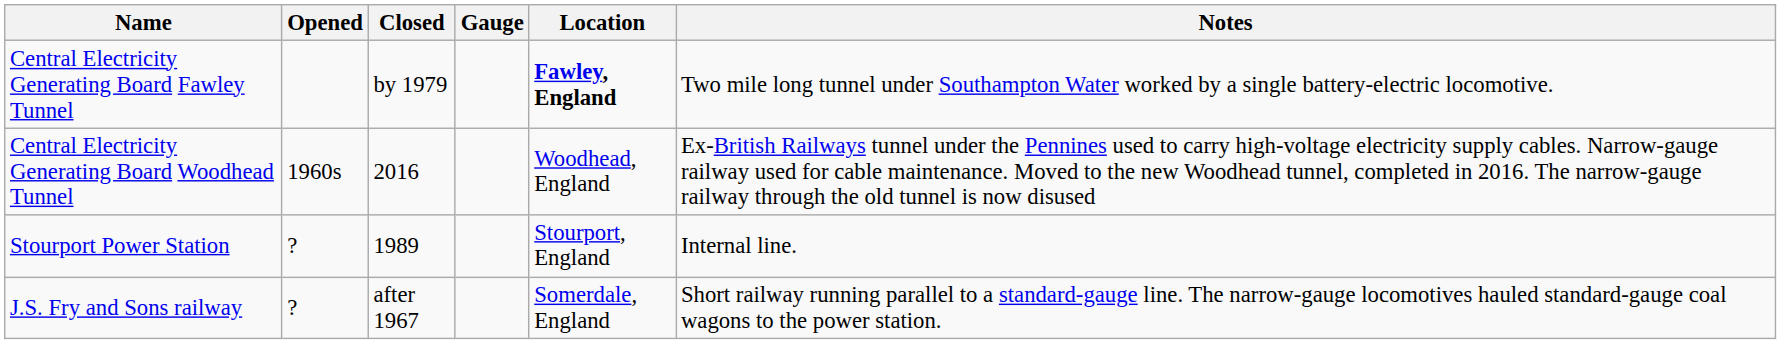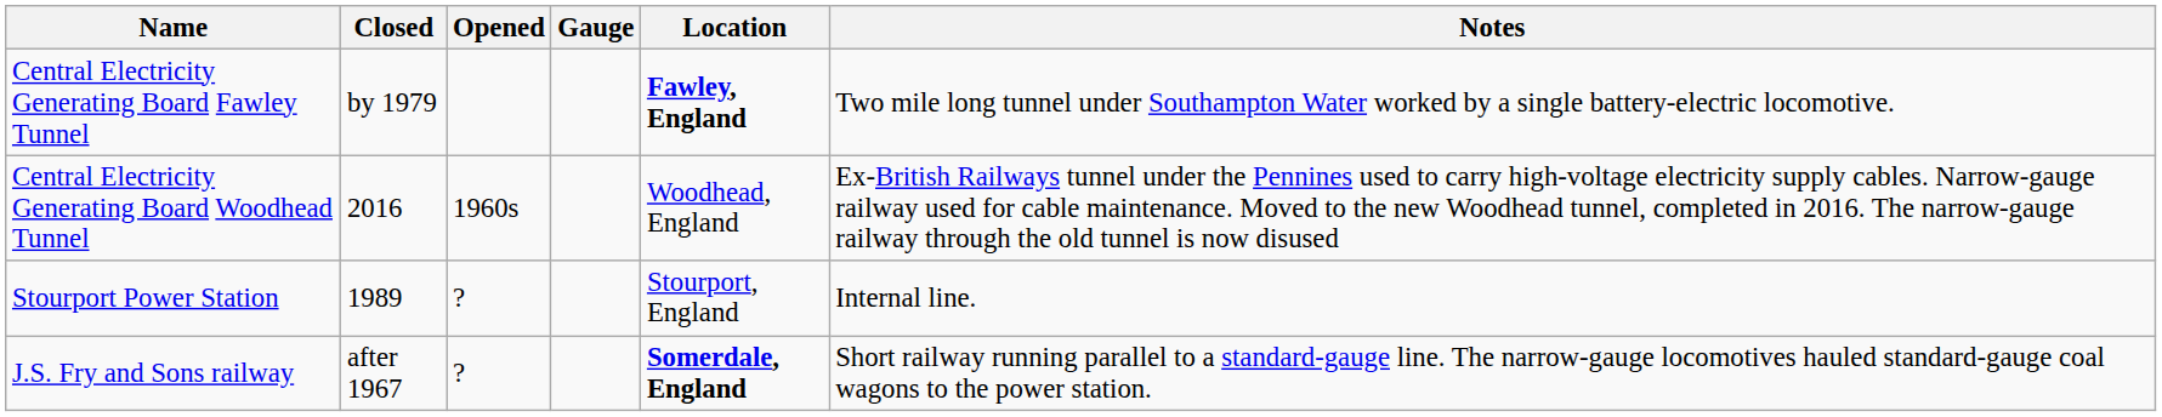 <table class="wikitable">
 <tr>
 <th>Name</th>
+<th>Closed</th>
 <th>Opened</th>
-<th>Closed</th>
 <th>Gauge</th>
 <th>Location</th>
 <th>Notes</th>
 </tr>
 <tr>
 <td><a href='#'>Central Electricity Generating Board</a> <a href='#'>Fawley Tunnel</a></td>
+<td>by 1979</td>
 <td></td>
-<td>by 1979</td>
 <td></td>
 <td><strong><a href='#'>Fawley</a>, England</strong></td>
 <td>Two mile long tunnel under <a href='#'>Southampton Water</a> worked by a single battery-electric locomotive.</td>
 </tr>
 <tr>
 <td><a href='#'>Central Electricity Generating Board</a> <a href='#'>Woodhead Tunnel</a></td>
+<td>2016</td>
 <td>1960s</td>
-<td>2016</td>
 <td></td>
 <td><a href='#'>Woodhead</a>, England</td>
 <td>Ex-<a href='#'>British Railways</a> tunnel under the <a href='#'>Pennines</a> used to carry high-voltage electricity supply cables. Narrow-gauge railway used for cable maintenance. Moved to the new Woodhead tunnel, completed in 2016. The narrow-gauge railway through the old tunnel is now disused</td>
 </tr>
 <tr>
 <td><a href='#'>Stourport Power Station</a></td>
+<td>1989</td>
 <td>?</td>
-<td>1989</td>
 <td></td>
 <td><a href='#'>Stourport</a>, England</td>
 <td>Internal line.</td>
 </tr>
 <tr>
 <td><a href='#'>J.S. Fry and Sons railway</a></td>
+<td>after 1967</td>
 <td>?</td>
-<td>after 1967</td>
 <td></td>
-<td><a href='#'>Somerdale</a>, England</td>
+<td><strong><a href='#'>Somerdale</a>, England</strong></td>
 <td>Short railway running parallel to a <a href='#'>standard-gauge</a> line. The narrow-gauge locomotives hauled standard-gauge coal wagons to the power station.</td>
 </tr>
 </table>
